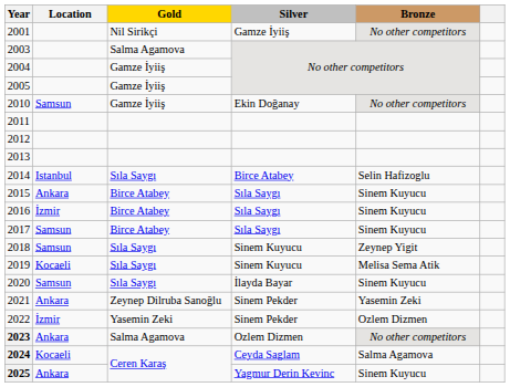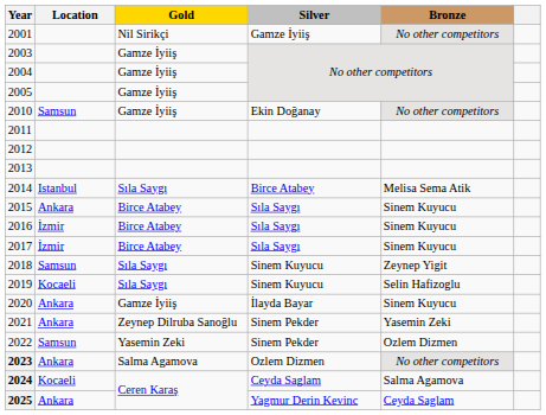 <table class="wikitable unsortable" style="text-align:left; width:80%">
 <tr>
 <th scope="col" style="text-align:center; width:5%">Year</th>
 <th scope="col" style="text-align:center; width:15%">Location</th>
 <td scope="col" style="text-align:center; width:25%; background:gold"><strong>Gold</strong></td>
 <td scope="col" style="text-align:center; width:25%; background:silver"><strong>Silver</strong></td>
 <td scope="col" style="text-align:center; width:25%; background:#c96"><strong>Bronze</strong></td>
 <th scope="col" style="text-align:center; width:5%"></th>
 </tr>
 <tr>
 <td>2001</td>
 <td></td>
 <td>Nil Sirikçi</td>
 <td>Gamze İyiiş</td>
 <td align=center bgcolor="e5e4e2"><em>No other competitors</em></td>
 <td></td>
 </tr>
 <tr>
 <td>2003</td>
 <td></td>
-<td>Salma Agamova</td>
+<td>Gamze İyiiş</td>
 <td colspan="2" rowspan="3" align="center" bgcolor="e5e4e2"><em>No other competitors</em></td>
 <td></td>
 </tr>
 <tr>
 <td>2004</td>
 <td></td>
 <td>Gamze İyiiş</td>
 <td></td>
 </tr>
 <tr>
 <td>2005</td>
 <td></td>
 <td>Gamze İyiiş</td>
 <td></td>
 </tr>
 <tr>
 <td>2010</td>
 <td><a href='#'>Samsun</a></td>
 <td>Gamze İyiiş</td>
 <td>Ekin Doğanay</td>
 <td align=center bgcolor="e5e4e2"><em>No other competitors</em></td>
 <td></td>
 </tr>
 <tr>
 <td>2011</td>
 <td></td>
 <td></td>
 <td></td>
 <td></td>
 <td></td>
 </tr>
 <tr>
 <td>2012</td>
 <td></td>
 <td></td>
 <td></td>
 <td></td>
 <td></td>
 </tr>
 <tr>
 <td>2013</td>
 <td></td>
 <td></td>
 <td></td>
 <td></td>
 <td></td>
 </tr>
 <tr>
 <td>2014</td>
 <td><a href='#'>Istanbul</a></td>
 <td><a href='#'>Sıla Saygı</a></td>
 <td><a href='#'>Birce Atabey</a></td>
-<td>Selin Hafizoglu</td>
+<td>Melisa Sema Atik</td>
 <td></td>
 </tr>
 <tr>
 <td>2015</td>
 <td><a href='#'>Ankara</a></td>
 <td><a href='#'>Birce Atabey</a></td>
 <td><a href='#'>Sıla Saygı</a></td>
 <td>Sinem Kuyucu</td>
 <td></td>
 </tr>
 <tr>
 <td>2016</td>
 <td><a href='#'>İzmir</a></td>
 <td><a href='#'>Birce Atabey</a></td>
 <td><a href='#'>Sıla Saygı</a></td>
 <td>Sinem Kuyucu</td>
 <td></td>
 </tr>
 <tr>
 <td>2017</td>
-<td><a href='#'>Samsun</a></td>
+<td><a href='#'>İzmir</a></td>
 <td><a href='#'>Birce Atabey</a></td>
 <td><a href='#'>Sıla Saygı</a></td>
 <td>Sinem Kuyucu</td>
 <td></td>
 </tr>
 <tr>
 <td>2018</td>
 <td><a href='#'>Samsun</a></td>
 <td><a href='#'>Sıla Saygı</a></td>
 <td>Sinem Kuyucu</td>
 <td>Zeynep Yigit</td>
 <td></td>
 </tr>
 <tr>
 <td>2019</td>
 <td><a href='#'>Kocaeli</a></td>
 <td><a href='#'>Sıla Saygı</a></td>
 <td>Sinem Kuyucu</td>
-<td>Melisa Sema Atik</td>
+<td>Selin Hafizoglu</td>
 <td></td>
 </tr>
 <tr>
 <td>2020</td>
-<td><a href='#'>Samsun</a></td>
-<td><a href='#'>Sıla Saygı</a></td>
+<td><a href='#'>Ankara</a></td>
+<td>Gamze İyiiş</td>
 <td>İlayda Bayar</td>
 <td>Sinem Kuyucu</td>
 <td></td>
 </tr>
 <tr>
 <td>2021</td>
 <td><a href='#'>Ankara</a></td>
 <td>Zeynep Dilruba Sanoğlu</td>
 <td>Sinem Pekder</td>
 <td>Yasemin Zeki</td>
 <td></td>
 </tr>
 <tr>
 <td>2022</td>
-<td><a href='#'>İzmir</a></td>
+<td><a href='#'>Samsun</a></td>
 <td>Yasemin Zeki</td>
 <td>Sinem Pekder</td>
 <td>Ozlem Dizmen</td>
 <td></td>
 </tr>
 <tr>
 <th scope="row" style="text-align:left">2023</th>
 <td><a href='#'>Ankara</a></td>
 <td>Salma Agamova</td>
 <td>Ozlem Dizmen</td>
 <td align=center bgcolor="e5e4e2"><em>No other competitors</em></td>
 <td></td>
 </tr>
 <tr>
 <th scope="row" style="text-align:left">2024</th>
 <td><a href='#'>Kocaeli</a></td>
 <td rowspan="2"><a href='#'>Ceren Karaş</a></td>
 <td><a href='#'>Ceyda Saglam</a></td>
 <td>Salma Agamova</td>
 <td></td>
 </tr>
 <tr>
 <th scope="row" style="text-align:left">2025</th>
 <td><a href='#'>Ankara</a></td>
 <td><a href='#'>Yagmur Derin Kevinc</a></td>
-<td>Sinem Kuyucu</td>
+<td><a href='#'>Ceyda Saglam</a></td>
 <td></td>
 </tr>
 </table>
